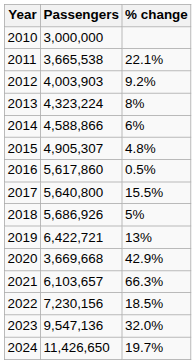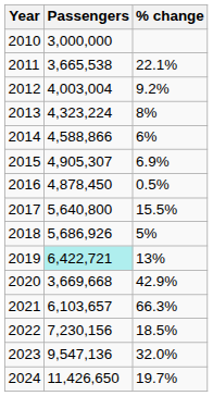 <table class="wikitable" style="font-size: 105%">
 <tr>
 <th>Year</th>
 <th>Passengers</th>
 <th>% change</th>
 </tr>
 <tr>
 <td>2010</td>
 <td>3,000,000</td>
 <td></td>
 </tr>
 <tr>
 <td>2011</td>
 <td>3,665,538</td>
 <td> 22.1%</td>
 </tr>
 <tr>
 <td>2012</td>
-<td>4,003,903</td>
+<td>4,003,004</td>
 <td> 9.2%</td>
 </tr>
 <tr>
 <td>2013</td>
 <td>4,323,224</td>
 <td> 8%</td>
 </tr>
 <tr>
 <td>2014</td>
 <td>4,588,866</td>
 <td> 6%</td>
 </tr>
 <tr>
 <td>2015</td>
 <td>4,905,307</td>
-<td> 4.8%</td>
+<td> 6.9%</td>
 </tr>
 <tr>
 <td>2016</td>
-<td>5,617,860</td>
+<td>4,878,450</td>
 <td> 0.5%</td>
 </tr>
 <tr>
 <td>2017</td>
 <td>5,640,800</td>
 <td> 15.5%</td>
 </tr>
 <tr>
 <td>2018</td>
 <td>5,686,926</td>
 <td> 5%</td>
 </tr>
 <tr>
 <td>2019</td>
-<td>6,422,721</td>
+<td style="background: paleturquoise;">6,422,721</td>
 <td> 13%</td>
 </tr>
 <tr>
 <td>2020</td>
 <td>3,669,668</td>
 <td> 42.9%</td>
 </tr>
 <tr>
 <td>2021</td>
 <td>6,103,657</td>
 <td> 66.3%</td>
 </tr>
 <tr>
 <td>2022</td>
 <td>7,230,156</td>
 <td> 18.5%</td>
 </tr>
 <tr>
 <td>2023</td>
 <td>9,547,136</td>
 <td> 32.0%</td>
 </tr>
 <tr>
 <td>2024</td>
 <td>11,426,650</td>
 <td> 19.7%</td>
 </tr>
 </table>
